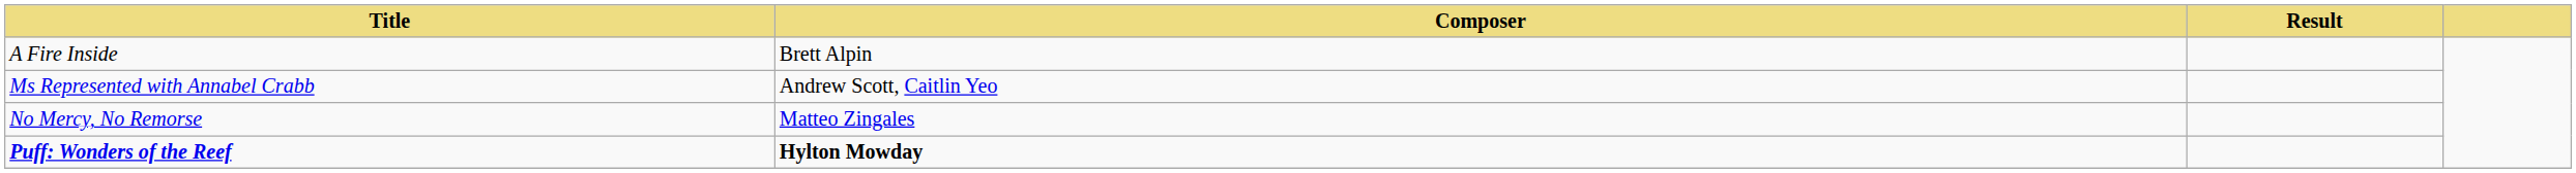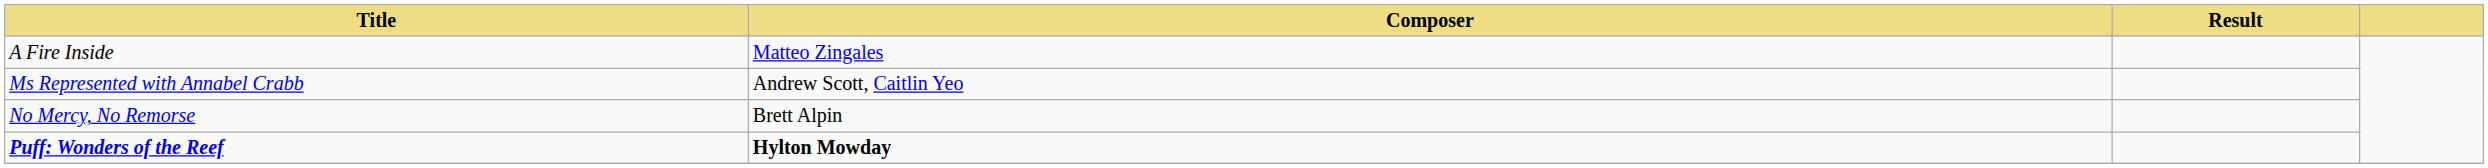 <table class="wikitable" width=100%>
 <tr>
 <th style="width:30%;background:#EEDD82;">Title</th>
 <th style="width:55%;background:#EEDD82;">Composer</th>
 <th style="width:10%;background:#EEDD82;">Result</th>
 <th style="width:5%;background:#EEDD82;"></th>
 </tr>
 <tr>
 <td><em>A Fire Inside</em></td>
-<td>Brett Alpin</td>
+<td><a href='#'>Matteo Zingales</a></td>
 <td></td>
 <td rowspan="4"><br></td>
 </tr>
 <tr>
 <td><em><a href='#'>Ms Represented with Annabel Crabb</a></em></td>
 <td>Andrew Scott, <a href='#'>Caitlin Yeo</a></td>
 <td></td>
 </tr>
 <tr>
 <td><em><a href='#'>No Mercy, No Remorse</a></em></td>
-<td><a href='#'>Matteo Zingales</a></td>
+<td>Brett Alpin</td>
 <td></td>
 </tr>
 <tr>
 <td><strong><em><a href='#'>Puff: Wonders of the Reef</a></em></strong></td>
 <td><strong>Hylton Mowday</strong></td>
 <td></td>
 </tr>
 <tr>
 </tr>
 </table>
